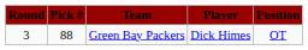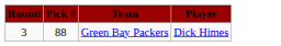 <table class="wikitable" style="text-align:center">
 <tr style="background:#900;">
 <td><strong><span>Round</span></strong></td>
 <td><strong><span>Pick #</span></strong></td>
 <td><strong><span>Team</span></strong></td>
 <td><strong><span>Player</span></strong></td>
-<td><strong><span>Position</span></strong></td>
 </tr>
 <tr>
 <td>3</td>
 <td align=center>88</td>
 <td><a href='#'>Green Bay Packers</a></td>
 <td><a href='#'>Dick Himes</a></td>
-<td><a href='#'>OT</a></td>
 </tr>
 </table>
